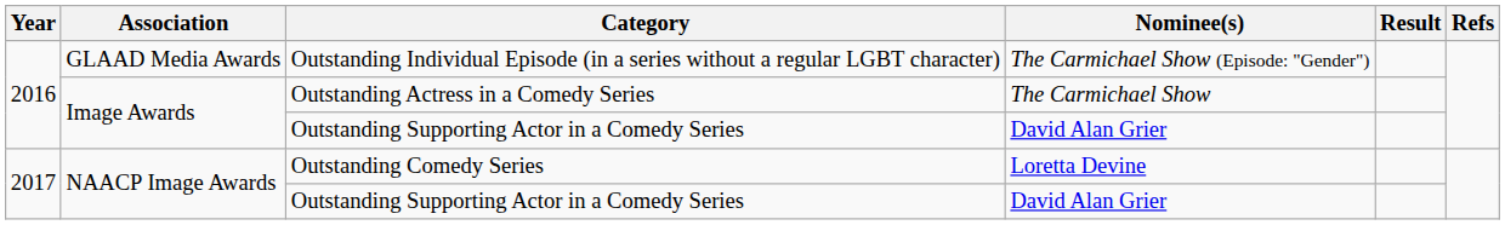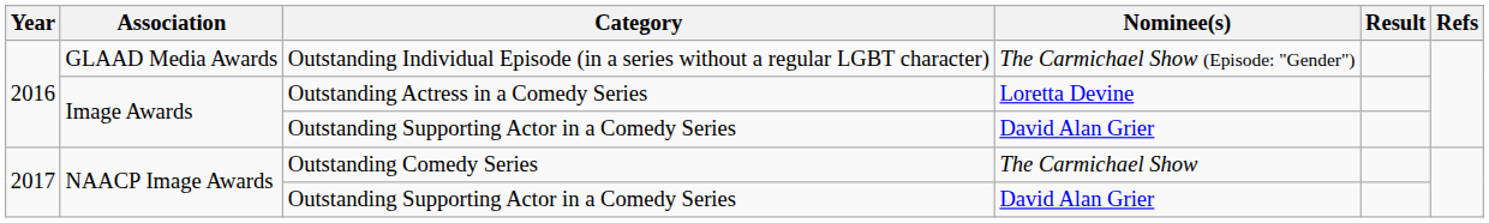 <table class="wikitable">
 <tr>
 <th>Year</th>
 <th>Association</th>
 <th>Category</th>
 <th>Nominee(s)</th>
 <th>Result</th>
 <th>Refs</th>
 </tr>
 <tr>
 <td rowspan="3">2016</td>
 <td>GLAAD Media Awards</td>
 <td>Outstanding Individual Episode (in a series without a regular LGBT character)</td>
 <td><em>The Carmichael Show</em> <small>(Episode: "Gender")</small></td>
 <td></td>
 <td rowspan="3"></td>
 </tr>
 <tr>
 <td rowspan="2">Image Awards</td>
 <td>Outstanding Actress in a Comedy Series</td>
-<td><em>The Carmichael Show</em></td>
+<td><a href='#'>Loretta Devine</a></td>
 <td></td>
 </tr>
 <tr>
 <td>Outstanding Supporting Actor in a Comedy Series</td>
 <td><a href='#'>David Alan Grier</a></td>
 <td></td>
 </tr>
 <tr>
 <td rowspan="2">2017</td>
 <td rowspan="2">NAACP Image Awards</td>
 <td>Outstanding Comedy Series</td>
-<td><a href='#'>Loretta Devine</a></td>
+<td><em>The Carmichael Show</em></td>
 <td></td>
 <td rowspan="2"></td>
 </tr>
 <tr>
 <td>Outstanding Supporting Actor in a Comedy Series</td>
 <td><a href='#'>David Alan Grier</a></td>
 <td></td>
 </tr>
 </table>
